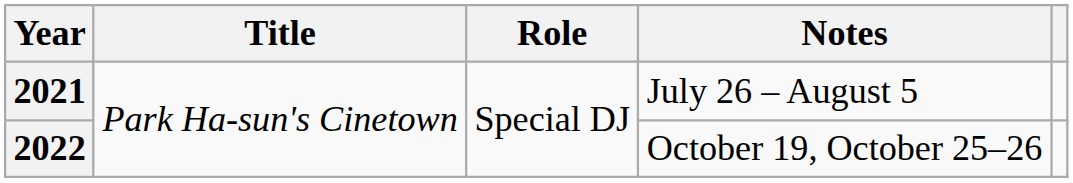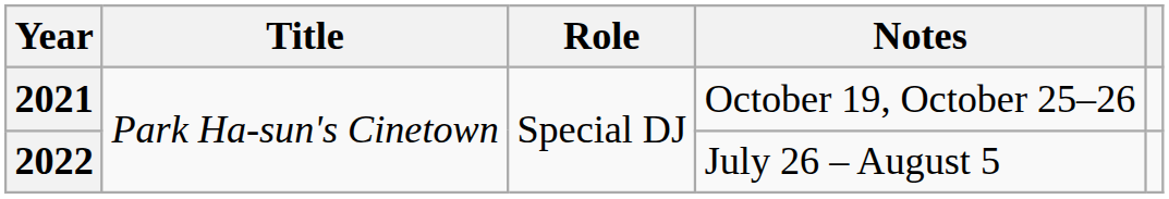 <table class="wikitable sortable plainrowheaders">
 <tr>
 <th scope="col">Year</th>
 <th scope="col">Title</th>
 <th scope="col">Role</th>
 <th scope="col">Notes</th>
 <th scope="col" class="unsortable"></th>
 </tr>
 <tr>
 <th scope="row">2021</th>
 <td rowspan=2><em>Park Ha-sun's Cinetown</em></td>
 <td rowspan=2>Special DJ</td>
-<td>July 26 – August 5</td>
+<td>October 19, October 25–26</td>
 <td style="text-align:center"></td>
 </tr>
 <tr>
 <th scope="row">2022</th>
-<td>October 19, October 25–26</td>
+<td>July 26 – August 5</td>
 <td style="text-align:center"></td>
 </tr>
 </table>
